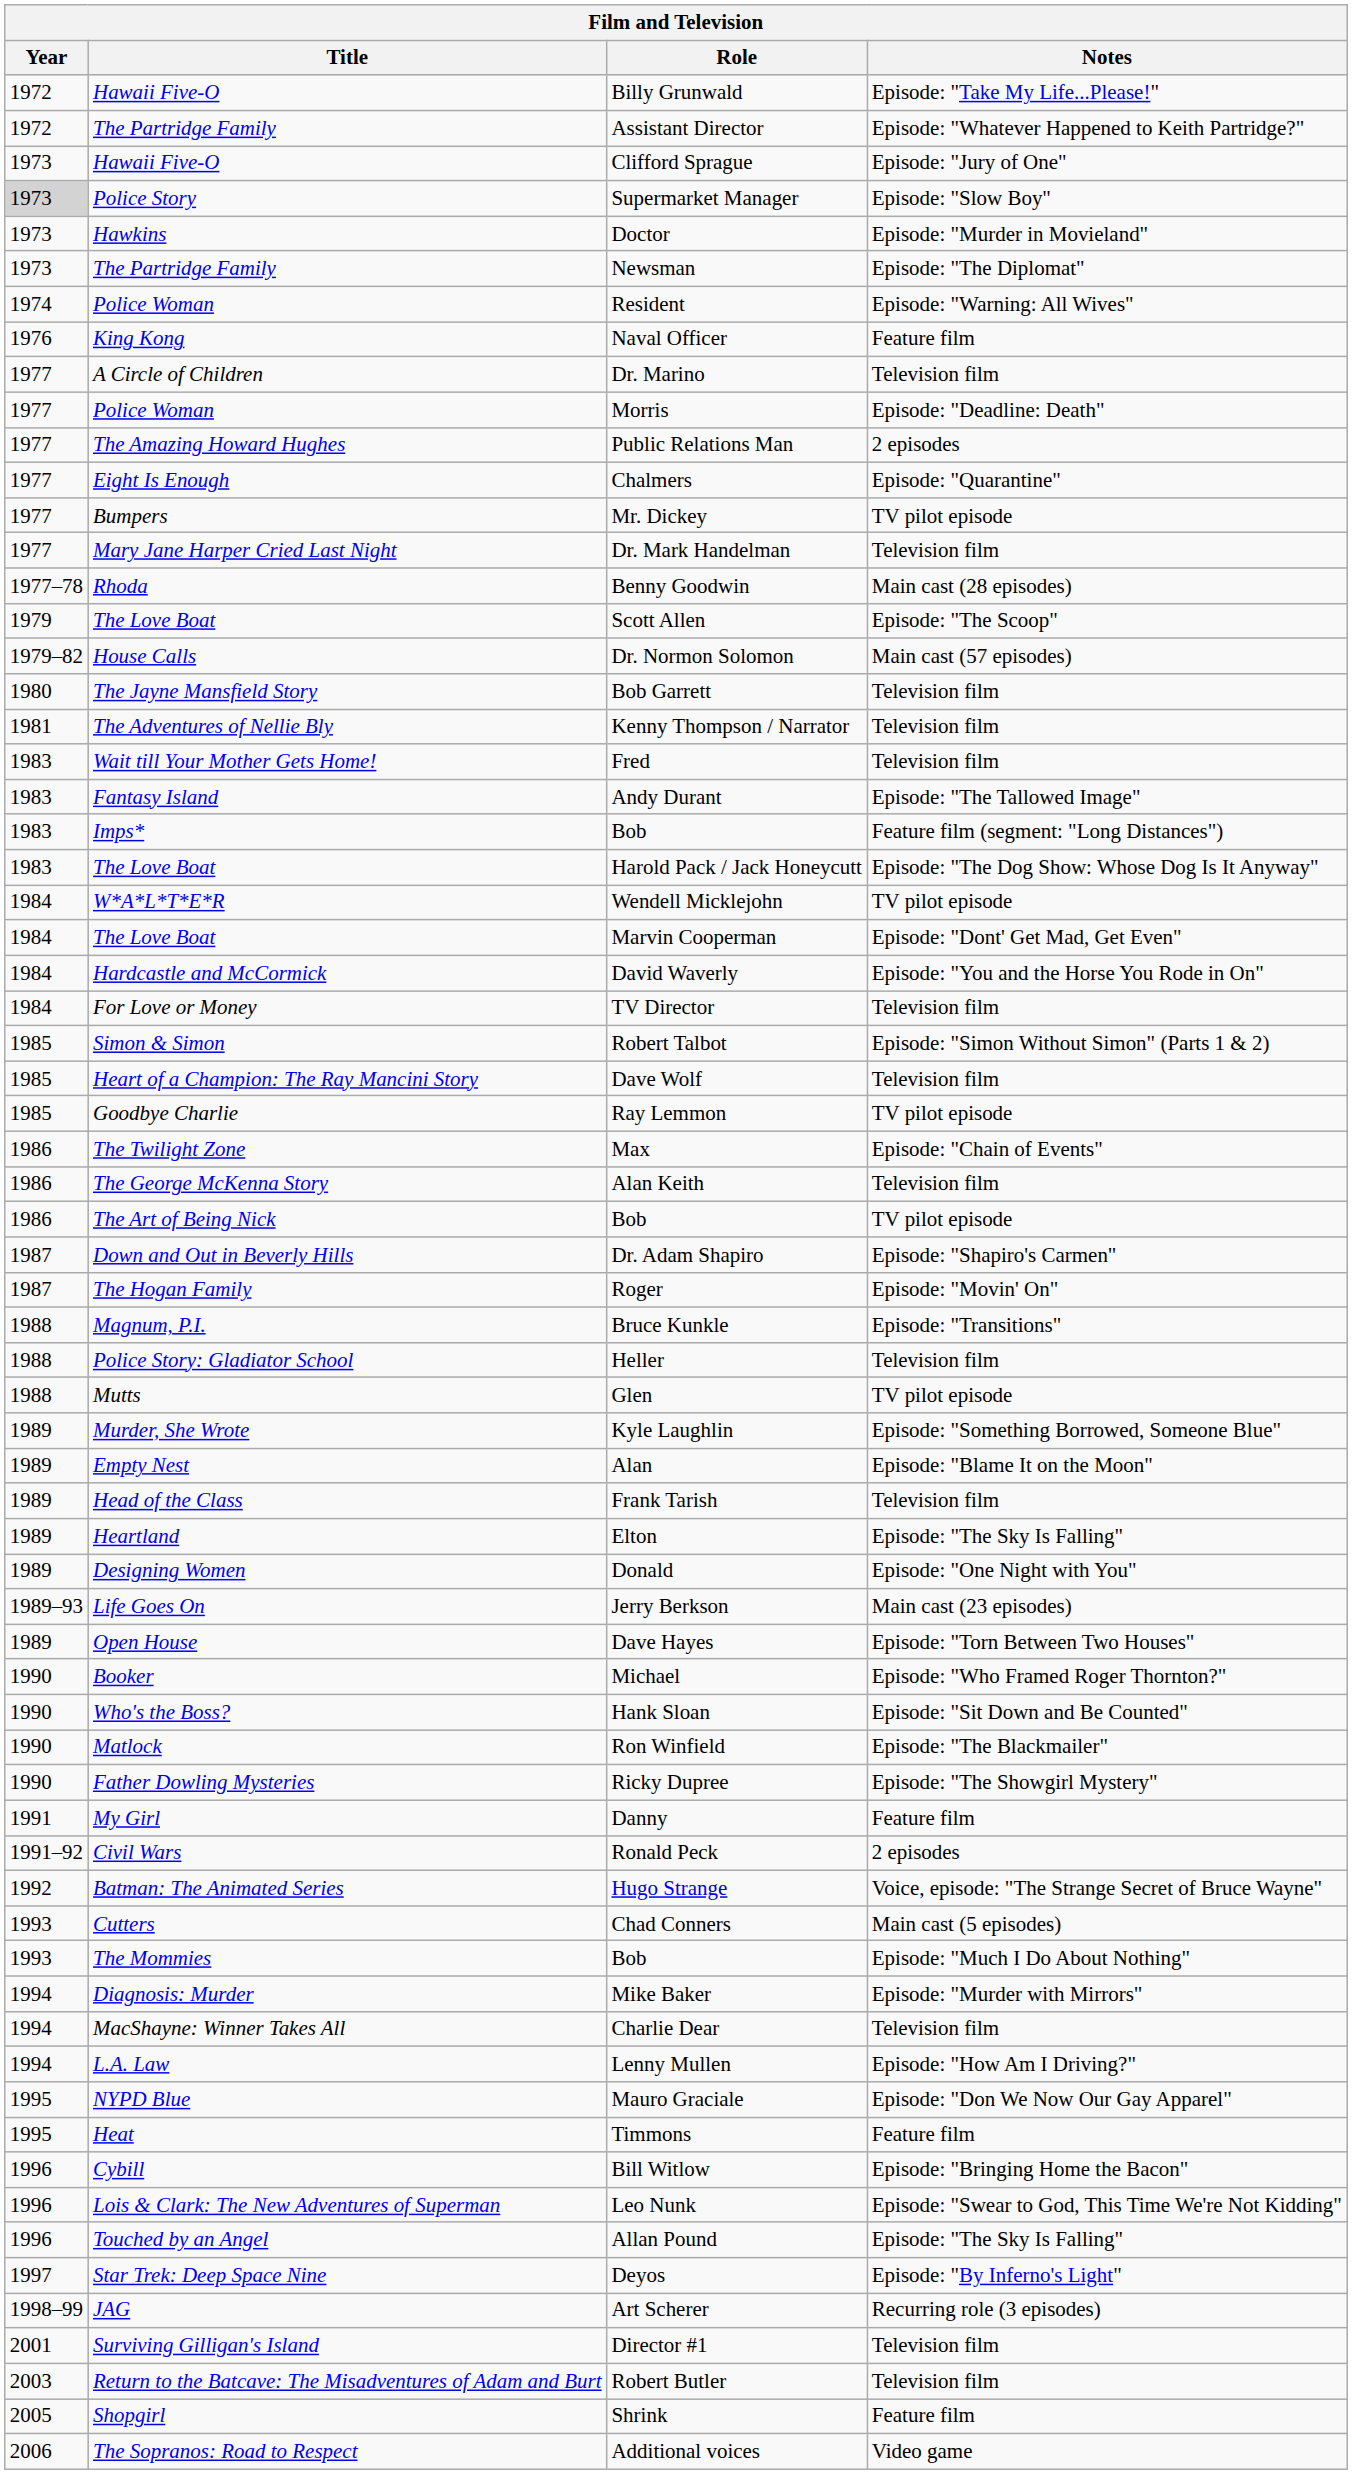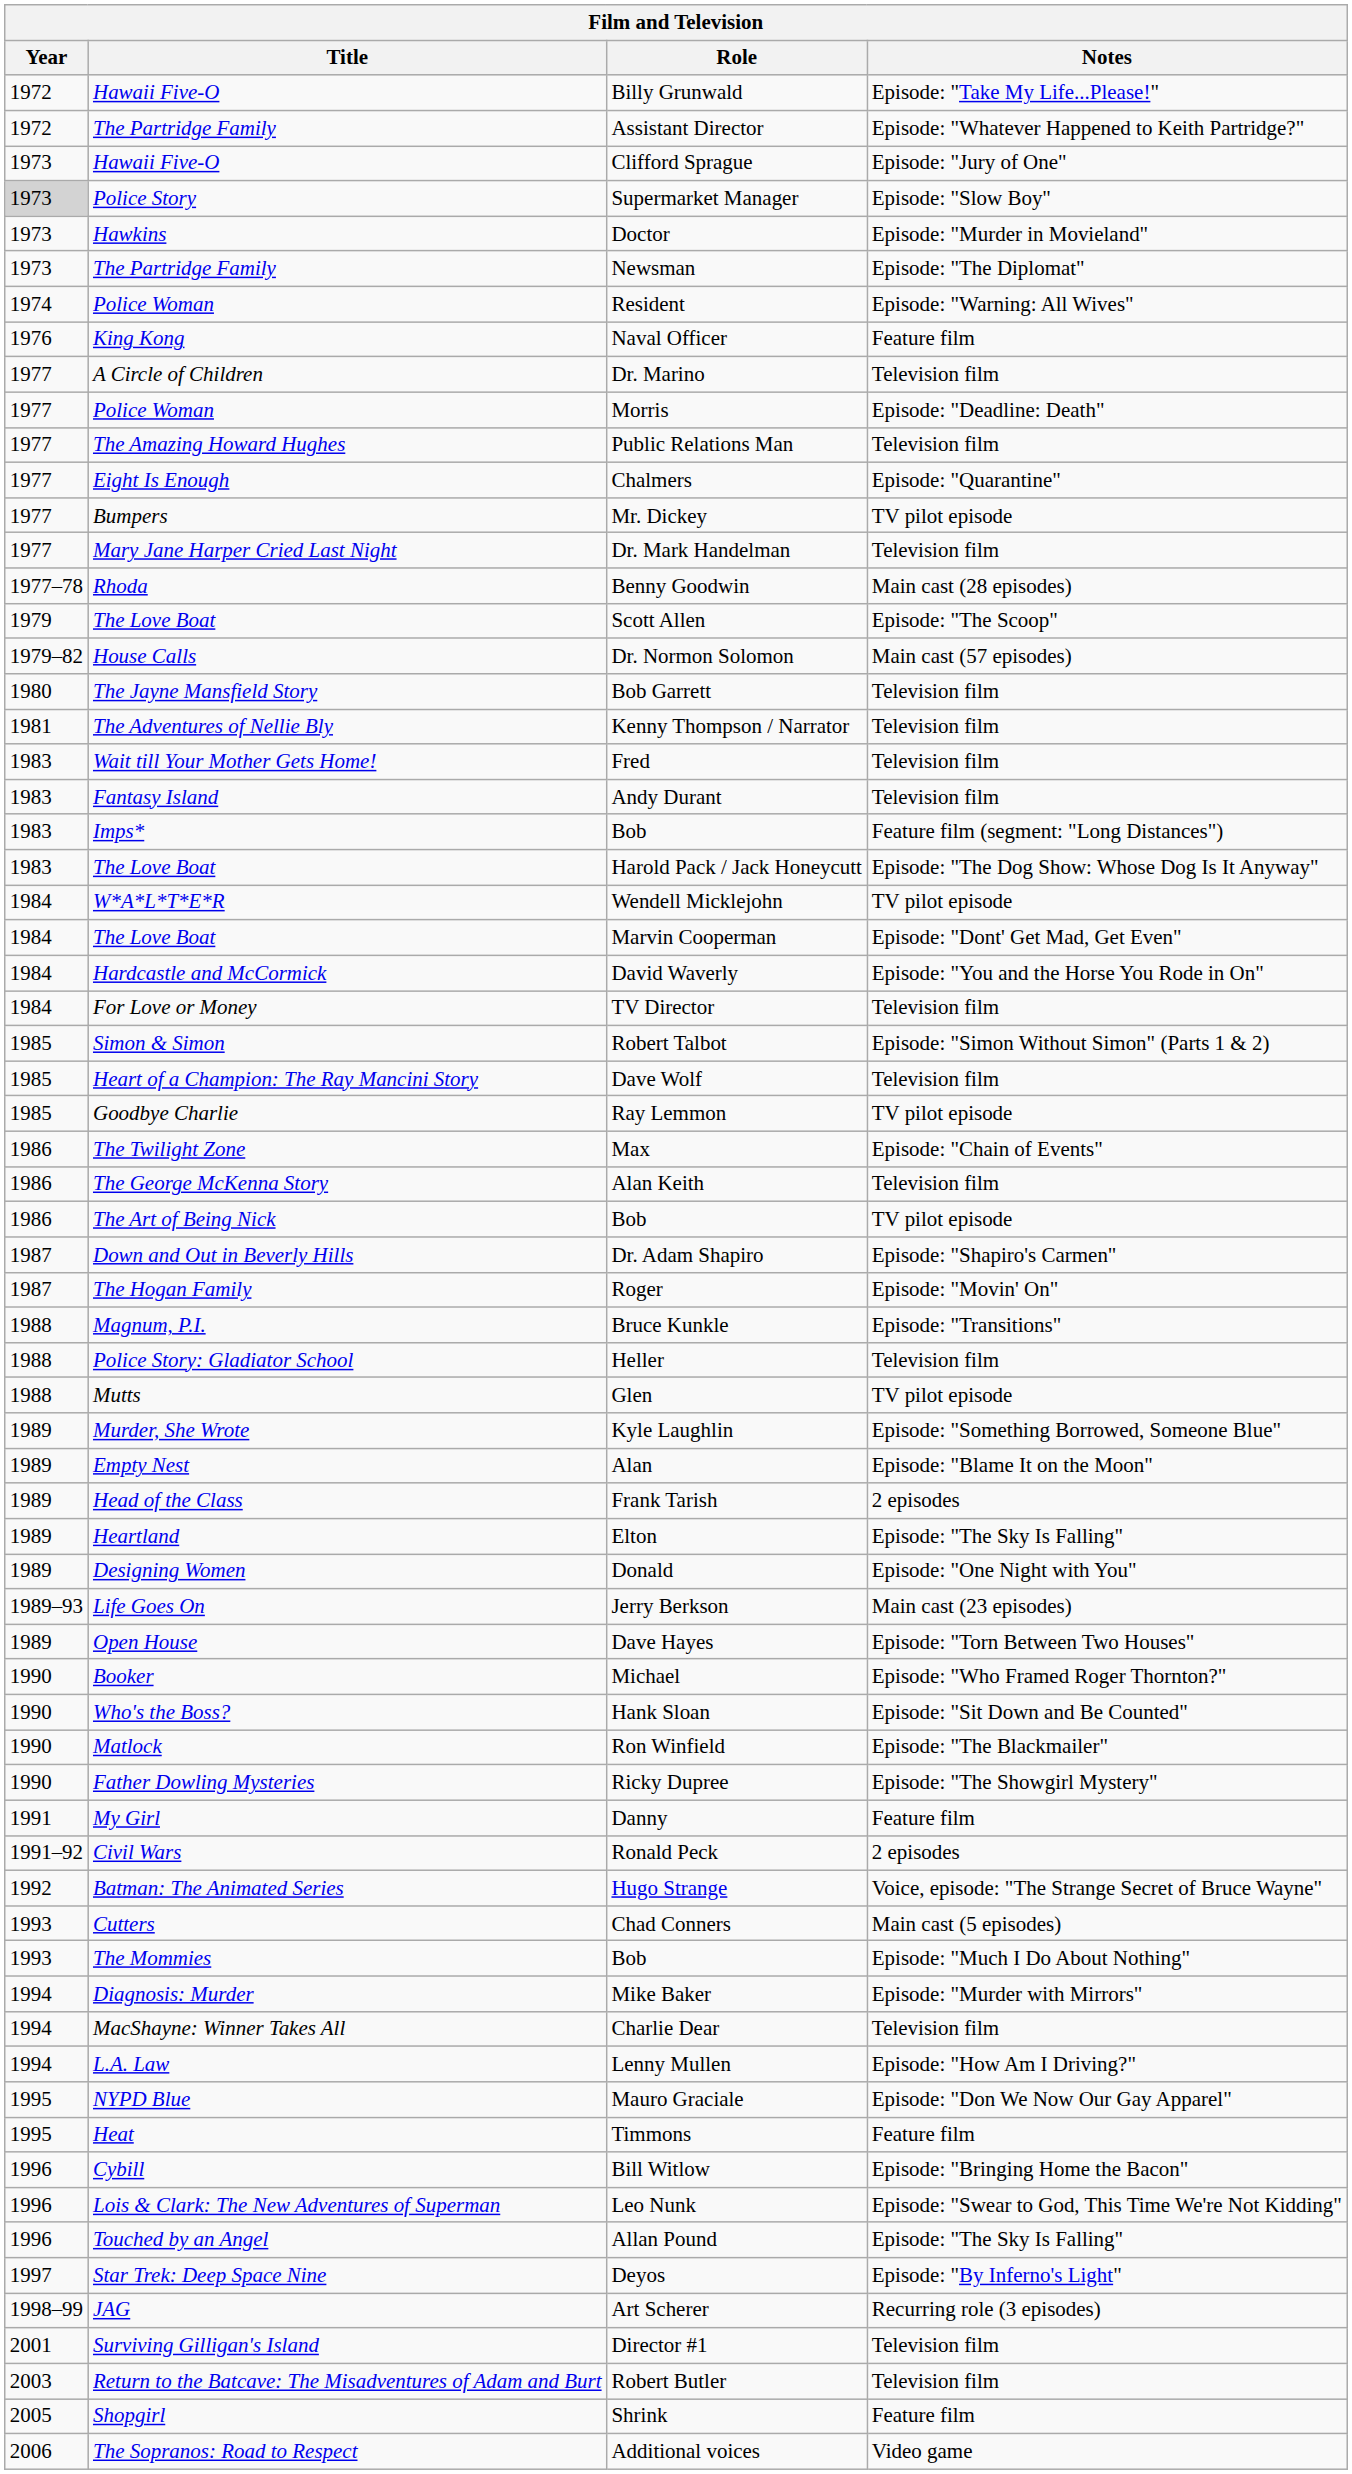 <table class="wikitable" style="font-size: 88%">
 <tr>
 <th colspan=4>Film and Television</th>
 </tr>
 <tr style="text-align:center;">
 <th>Year</th>
 <th>Title</th>
 <th>Role</th>
 <th>Notes</th>
 </tr>
 <tr>
 <td>1972</td>
 <td><em><a href='#'>Hawaii Five-O</a></em></td>
 <td>Billy Grunwald</td>
 <td>Episode: "<a href='#'>Take My Life...Please!</a>"</td>
 </tr>
 <tr>
 <td>1972</td>
 <td><em><a href='#'>The Partridge Family</a></em></td>
 <td>Assistant Director</td>
 <td>Episode: "Whatever Happened to Keith Partridge?"</td>
 </tr>
 <tr>
 <td>1973</td>
 <td><em><a href='#'>Hawaii Five-O</a></em></td>
 <td>Clifford Sprague</td>
 <td>Episode: "Jury of One"</td>
 </tr>
 <tr>
 <td style="background: lightgrey;">1973</td>
 <td><em><a href='#'>Police Story</a></em></td>
 <td>Supermarket Manager</td>
 <td>Episode: "Slow Boy"</td>
 </tr>
 <tr>
 <td>1973</td>
 <td><em><a href='#'>Hawkins</a></em></td>
 <td>Doctor</td>
 <td>Episode: "Murder in Movieland"</td>
 </tr>
 <tr>
 <td>1973</td>
 <td><em><a href='#'>The Partridge Family</a></em></td>
 <td>Newsman</td>
 <td>Episode: "The Diplomat"</td>
 </tr>
 <tr>
 <td>1974</td>
 <td><em><a href='#'>Police Woman</a></em></td>
 <td>Resident</td>
 <td>Episode: "Warning: All Wives"</td>
 </tr>
 <tr>
 <td>1976</td>
 <td><em><a href='#'>King Kong</a></em></td>
 <td>Naval Officer</td>
 <td>Feature film</td>
 </tr>
 <tr>
 <td>1977</td>
 <td><em>A Circle of Children</em></td>
 <td>Dr. Marino</td>
 <td>Television film</td>
 </tr>
 <tr>
 <td>1977</td>
 <td><em><a href='#'>Police Woman</a></em></td>
 <td>Morris</td>
 <td>Episode: "Deadline: Death"</td>
 </tr>
 <tr>
 <td>1977</td>
 <td><em><a href='#'>The Amazing Howard Hughes</a></em></td>
 <td>Public Relations Man</td>
-<td>2 episodes</td>
+<td>Television film</td>
 </tr>
 <tr>
 <td>1977</td>
 <td><em><a href='#'>Eight Is Enough</a></em></td>
 <td>Chalmers</td>
 <td>Episode: "Quarantine"</td>
 </tr>
 <tr>
 <td>1977</td>
 <td><em>Bumpers</em></td>
 <td>Mr. Dickey</td>
 <td>TV pilot episode</td>
 </tr>
 <tr>
 <td>1977</td>
 <td><em><a href='#'>Mary Jane Harper Cried Last Night</a></em></td>
 <td>Dr. Mark Handelman</td>
 <td>Television film</td>
 </tr>
 <tr>
 <td>1977–78</td>
 <td><em><a href='#'>Rhoda</a></em></td>
 <td>Benny Goodwin</td>
 <td>Main cast (28 episodes)</td>
 </tr>
 <tr>
 <td>1979</td>
 <td><em><a href='#'>The Love Boat</a></em></td>
 <td>Scott Allen</td>
 <td>Episode: "The Scoop"</td>
 </tr>
 <tr>
 <td>1979–82</td>
 <td><em><a href='#'>House Calls</a></em></td>
 <td>Dr. Normon Solomon</td>
 <td>Main cast (57 episodes)</td>
 </tr>
 <tr>
 <td>1980</td>
 <td><em><a href='#'>The Jayne Mansfield Story</a></em></td>
 <td>Bob Garrett</td>
 <td>Television film</td>
 </tr>
 <tr>
 <td>1981</td>
 <td><em><a href='#'>The Adventures of Nellie Bly</a></em></td>
 <td>Kenny Thompson / Narrator</td>
 <td>Television film</td>
 </tr>
 <tr>
 <td>1983</td>
 <td><em><a href='#'>Wait till Your Mother Gets Home!</a></em></td>
 <td>Fred</td>
 <td>Television film</td>
 </tr>
 <tr>
 <td>1983</td>
 <td><em><a href='#'>Fantasy Island</a></em></td>
 <td>Andy Durant</td>
-<td>Episode: "The Tallowed Image"</td>
+<td>Television film</td>
 </tr>
 <tr>
 <td>1983</td>
 <td><em><a href='#'>Imps*</a></em></td>
 <td>Bob</td>
 <td>Feature film (segment: "Long Distances")</td>
 </tr>
 <tr>
 <td>1983</td>
 <td><em><a href='#'>The Love Boat</a></em></td>
 <td>Harold Pack / Jack Honeycutt</td>
 <td>Episode: "The Dog Show: Whose Dog Is It Anyway"</td>
 </tr>
 <tr>
 <td>1984</td>
 <td><em><a href='#'>W*A*L*T*E*R</a></em></td>
 <td>Wendell Micklejohn</td>
 <td>TV pilot episode</td>
 </tr>
 <tr>
 <td>1984</td>
 <td><em><a href='#'>The Love Boat</a></em></td>
 <td>Marvin Cooperman</td>
 <td>Episode: "Dont' Get Mad, Get Even"</td>
 </tr>
 <tr>
 <td>1984</td>
 <td><em><a href='#'>Hardcastle and McCormick</a></em></td>
 <td>David Waverly</td>
 <td>Episode: "You and the Horse You Rode in On"</td>
 </tr>
 <tr>
 <td>1984</td>
 <td><em>For Love or Money</em></td>
 <td>TV Director</td>
 <td>Television film</td>
 </tr>
 <tr>
 <td>1985</td>
 <td><em><a href='#'>Simon & Simon</a></em></td>
 <td>Robert Talbot</td>
 <td>Episode: "Simon Without Simon" (Parts 1 & 2)</td>
 </tr>
 <tr>
 <td>1985</td>
 <td><em><a href='#'>Heart of a Champion: The Ray Mancini Story</a></em></td>
 <td>Dave Wolf</td>
 <td>Television film</td>
 </tr>
 <tr>
 <td>1985</td>
 <td><em>Goodbye Charlie</em></td>
 <td>Ray Lemmon</td>
 <td>TV pilot episode</td>
 </tr>
 <tr>
 <td>1986</td>
 <td><em><a href='#'>The Twilight Zone</a></em></td>
 <td>Max</td>
 <td>Episode: "Chain of Events"</td>
 </tr>
 <tr>
 <td>1986</td>
 <td><em><a href='#'>The George McKenna Story</a></em></td>
 <td>Alan Keith</td>
 <td>Television film</td>
 </tr>
 <tr>
 <td>1986</td>
 <td><em><a href='#'>The Art of Being Nick</a></em></td>
 <td>Bob</td>
 <td>TV pilot episode</td>
 </tr>
 <tr>
 <td>1987</td>
 <td><em><a href='#'>Down and Out in Beverly Hills</a></em></td>
 <td>Dr. Adam Shapiro</td>
 <td>Episode: "Shapiro's Carmen"</td>
 </tr>
 <tr>
 <td>1987</td>
 <td><em><a href='#'>The Hogan Family</a></em></td>
 <td>Roger</td>
 <td>Episode: "Movin' On"</td>
 </tr>
 <tr>
 <td>1988</td>
 <td><em><a href='#'>Magnum, P.I.</a></em></td>
 <td>Bruce Kunkle</td>
 <td>Episode: "Transitions"</td>
 </tr>
 <tr>
 <td>1988</td>
 <td><em><a href='#'>Police Story: Gladiator School</a></em></td>
 <td>Heller</td>
 <td>Television film</td>
 </tr>
 <tr>
 <td>1988</td>
 <td><em>Mutts</em></td>
 <td>Glen</td>
 <td>TV pilot episode</td>
 </tr>
 <tr>
 <td>1989</td>
 <td><em><a href='#'>Murder, She Wrote</a></em></td>
 <td>Kyle Laughlin</td>
 <td>Episode: "Something Borrowed, Someone Blue"</td>
 </tr>
 <tr>
 <td>1989</td>
 <td><em><a href='#'>Empty Nest</a></em></td>
 <td>Alan</td>
 <td>Episode: "Blame It on the Moon"</td>
 </tr>
 <tr>
 <td>1989</td>
 <td><em><a href='#'>Head of the Class</a></em></td>
 <td>Frank Tarish</td>
-<td>Television film</td>
+<td>2 episodes</td>
 </tr>
 <tr>
 <td>1989</td>
 <td><em><a href='#'>Heartland</a></em></td>
 <td>Elton</td>
 <td>Episode: "The Sky Is Falling"</td>
 </tr>
 <tr>
 <td>1989</td>
 <td><em><a href='#'>Designing Women</a></em></td>
 <td>Donald</td>
 <td>Episode: "One Night with You"</td>
 </tr>
 <tr>
 <td>1989–93</td>
 <td><em><a href='#'>Life Goes On</a></em></td>
 <td>Jerry Berkson</td>
 <td>Main cast (23 episodes)</td>
 </tr>
 <tr>
 <td>1989</td>
 <td><em><a href='#'>Open House</a></em></td>
 <td>Dave Hayes</td>
 <td>Episode: "Torn Between Two Houses"</td>
 </tr>
 <tr>
 <td>1990</td>
 <td><em><a href='#'>Booker</a></em></td>
 <td>Michael</td>
 <td>Episode: "Who Framed Roger Thornton?"</td>
 </tr>
 <tr>
 <td>1990</td>
 <td><em><a href='#'>Who's the Boss?</a></em></td>
 <td>Hank Sloan</td>
 <td>Episode: "Sit Down and Be Counted"</td>
 </tr>
 <tr>
 <td>1990</td>
 <td><em><a href='#'>Matlock</a></em></td>
 <td>Ron Winfield</td>
 <td>Episode: "The Blackmailer"</td>
 </tr>
 <tr>
 <td>1990</td>
 <td><em><a href='#'>Father Dowling Mysteries</a></em></td>
 <td>Ricky Dupree</td>
 <td>Episode: "The Showgirl Mystery"</td>
 </tr>
 <tr>
 <td>1991</td>
 <td><em><a href='#'>My Girl</a></em></td>
 <td>Danny</td>
 <td>Feature film</td>
 </tr>
 <tr>
 <td>1991–92</td>
 <td><em><a href='#'>Civil Wars</a></em></td>
 <td>Ronald Peck</td>
 <td>2 episodes</td>
 </tr>
 <tr>
 <td>1992</td>
 <td><em><a href='#'>Batman: The Animated Series</a></em></td>
 <td><a href='#'>Hugo Strange</a></td>
 <td>Voice, episode: "The Strange Secret of Bruce Wayne"</td>
 </tr>
 <tr>
 <td>1993</td>
 <td><em><a href='#'>Cutters</a></em></td>
 <td>Chad Conners</td>
 <td>Main cast (5 episodes)</td>
 </tr>
 <tr>
 <td>1993</td>
 <td><em><a href='#'>The Mommies</a></em></td>
 <td>Bob</td>
 <td>Episode: "Much I Do About Nothing"</td>
 </tr>
 <tr>
 <td>1994</td>
 <td><em><a href='#'>Diagnosis: Murder</a></em></td>
 <td>Mike Baker</td>
 <td>Episode: "Murder with Mirrors"</td>
 </tr>
 <tr>
 <td>1994</td>
 <td><em>MacShayne: Winner Takes All</em></td>
 <td>Charlie Dear</td>
 <td>Television film</td>
 </tr>
 <tr>
 <td>1994</td>
 <td><em><a href='#'>L.A. Law</a></em></td>
 <td>Lenny Mullen</td>
 <td>Episode: "How Am I Driving?"</td>
 </tr>
 <tr>
 <td>1995</td>
 <td><em><a href='#'>NYPD Blue</a></em></td>
 <td>Mauro Graciale</td>
 <td>Episode: "Don We Now Our Gay Apparel"</td>
 </tr>
 <tr>
 <td>1995</td>
 <td><em><a href='#'>Heat</a></em></td>
 <td>Timmons</td>
 <td>Feature film</td>
 </tr>
 <tr>
 <td>1996</td>
 <td><em><a href='#'>Cybill</a></em></td>
 <td>Bill Witlow</td>
 <td>Episode: "Bringing Home the Bacon"</td>
 </tr>
 <tr>
 <td>1996</td>
 <td><em><a href='#'>Lois & Clark: The New Adventures of Superman</a></em></td>
 <td>Leo Nunk</td>
 <td>Episode: "Swear to God, This Time We're Not Kidding"</td>
 </tr>
 <tr>
 <td>1996</td>
 <td><em><a href='#'>Touched by an Angel</a></em></td>
 <td>Allan Pound</td>
 <td>Episode: "The Sky Is Falling"</td>
 </tr>
 <tr>
 <td>1997</td>
 <td><em><a href='#'>Star Trek: Deep Space Nine</a></em></td>
 <td>Deyos</td>
 <td>Episode: "<a href='#'>By Inferno's Light</a>"</td>
 </tr>
 <tr>
 <td>1998–99</td>
 <td><em><a href='#'>JAG</a></em></td>
 <td>Art Scherer</td>
 <td>Recurring role (3 episodes)</td>
 </tr>
 <tr>
 <td>2001</td>
 <td><em><a href='#'>Surviving Gilligan's Island</a></em></td>
 <td>Director #1</td>
 <td>Television film</td>
 </tr>
 <tr>
 <td>2003</td>
 <td><em><a href='#'>Return to the Batcave: The Misadventures of Adam and Burt</a></em></td>
 <td>Robert Butler</td>
 <td>Television film</td>
 </tr>
 <tr>
 <td>2005</td>
 <td><em><a href='#'>Shopgirl</a></em></td>
 <td>Shrink</td>
 <td>Feature film</td>
 </tr>
 <tr>
 <td>2006</td>
 <td><em><a href='#'>The Sopranos: Road to Respect</a></em></td>
 <td>Additional voices</td>
 <td>Video game</td>
 </tr>
 </table>
